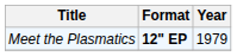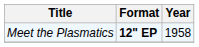 <table class="wikitable">
 <tr>
 <th>Title</th>
 <th style="text-align:center;">Format</th>
 <th style="text-align:center;">Year</th>
 </tr>
 <tr style="background:#f0f8ff;">
 <td><em>Meet the Plasmatics</em></td>
 <td><strong>12" EP</strong></td>
-<td>1979</td>
+<td>1958</td>
 </tr>
 <tr style="background:#f0f8ff;">
 </tr>
 </table>
